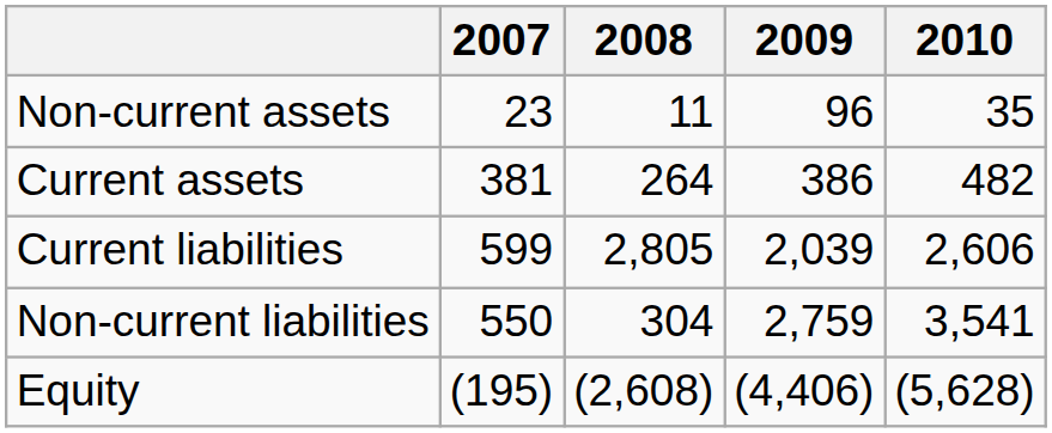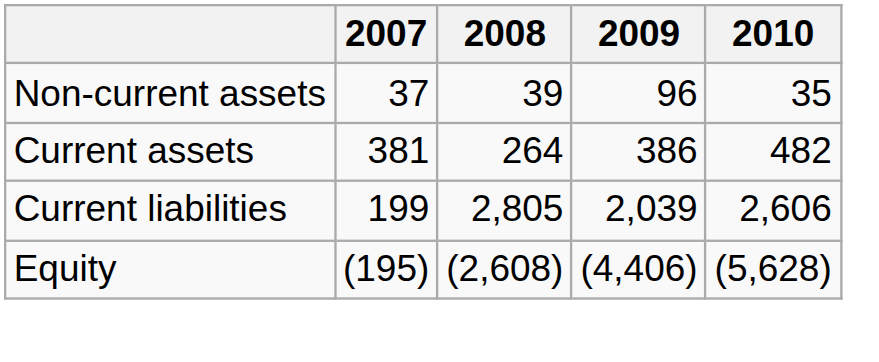 <table class="wikitable" style="text-align:right;">
 <tr>
 <th></th>
 <th>2007</th>
 <th>2008</th>
 <th>2009</th>
 <th>2010</th>
 </tr>
 <tr>
 <td align=left>Non-current assets</td>
-<td>23</td>
-<td>11</td>
+<td>37</td>
+<td>39</td>
 <td>96</td>
 <td>35</td>
 </tr>
 <tr>
 <td align=left>Current assets</td>
 <td>381</td>
 <td>264</td>
 <td>386</td>
 <td>482</td>
 </tr>
 <tr>
 <td align=left>Current liabilities</td>
-<td>599</td>
+<td>199</td>
 <td>2,805</td>
 <td>2,039</td>
 <td>2,606</td>
-</tr>
-<tr>
-<td align=left>Non-current liabilities</td>
-<td>550</td>
-<td>304</td>
-<td>2,759</td>
-<td>3,541</td>
 </tr>
 <tr>
 <td align=left>Equity</td>
 <td>(195)</td>
 <td>(2,608)</td>
 <td>(4,406)</td>
 <td>(5,628)</td>
 </tr>
 </table>
